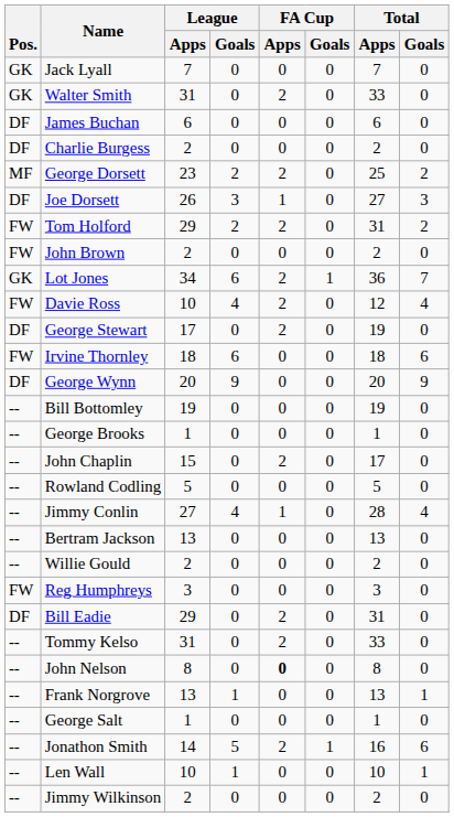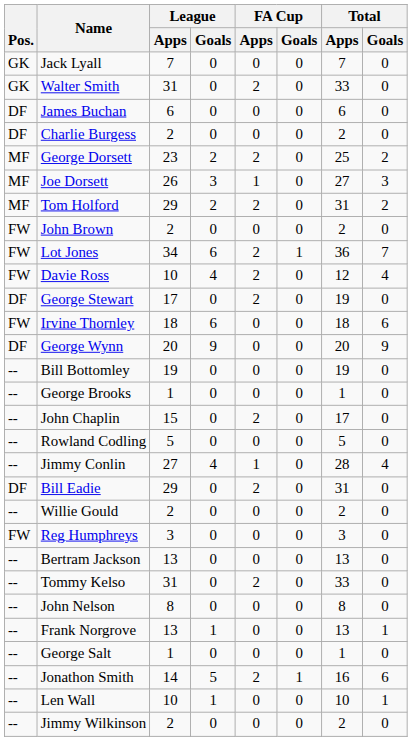 <table class="wikitable" style="text-align:center">
 <tr>
 <th rowspan="2" valign="bottom">Pos.</th>
 <th rowspan="2">Name</th>
 <th colspan="2" width="85">League</th>
 <th colspan="2" width="85">FA Cup</th>
 <th colspan="2" width="85">Total</th>
 </tr>
 <tr>
 <th>Apps</th>
 <th>Goals</th>
 <th>Apps</th>
 <th>Goals</th>
 <th>Apps</th>
 <th>Goals</th>
 </tr>
 <tr>
 <td align="left">GK</td>
 <td align="left">Jack Lyall</td>
 <td>7</td>
 <td>0</td>
 <td>0</td>
 <td>0</td>
 <td>7</td>
 <td>0</td>
 </tr>
 <tr>
 <td align="left">GK</td>
 <td align="left"> <a href='#'>Walter Smith</a></td>
 <td>31</td>
 <td>0</td>
 <td>2</td>
 <td>0</td>
 <td>33</td>
 <td>0</td>
 </tr>
 <tr>
 <td align="left">DF</td>
 <td align="left"> <a href='#'>James Buchan</a></td>
 <td>6</td>
 <td>0</td>
 <td>0</td>
 <td>0</td>
 <td>6</td>
 <td>0</td>
 </tr>
 <tr>
 <td align="left">DF</td>
 <td align="left"> <a href='#'>Charlie Burgess</a></td>
 <td>2</td>
 <td>0</td>
 <td>0</td>
 <td>0</td>
 <td>2</td>
 <td>0</td>
 </tr>
 <tr>
 <td align="left">MF</td>
 <td align="left"> <a href='#'>George Dorsett</a></td>
 <td>23</td>
 <td>2</td>
 <td>2</td>
 <td>0</td>
 <td>25</td>
 <td>2</td>
 </tr>
 <tr>
-<td align="left">DF</td>
+<td align="left">MF</td>
 <td align="left"> <a href='#'>Joe Dorsett</a></td>
 <td>26</td>
 <td>3</td>
 <td>1</td>
 <td>0</td>
 <td>27</td>
 <td>3</td>
 </tr>
 <tr>
-<td align="left">FW</td>
+<td align="left">MF</td>
 <td align="left"> <a href='#'>Tom Holford</a></td>
 <td>29</td>
 <td>2</td>
 <td>2</td>
 <td>0</td>
 <td>31</td>
 <td>2</td>
 </tr>
 <tr>
 <td align="left">FW</td>
 <td align="left"> <a href='#'>John Brown</a></td>
 <td>2</td>
 <td>0</td>
 <td>0</td>
 <td>0</td>
 <td>2</td>
 <td>0</td>
 </tr>
 <tr>
-<td align="left">GK</td>
+<td align="left">FW</td>
 <td align="left"> <a href='#'>Lot Jones</a></td>
 <td>34</td>
 <td>6</td>
 <td>2</td>
 <td>1</td>
 <td>36</td>
 <td>7</td>
 </tr>
 <tr>
 <td align="left">FW</td>
 <td align="left"> <a href='#'>Davie Ross</a></td>
 <td>10</td>
 <td>4</td>
 <td>2</td>
 <td>0</td>
 <td>12</td>
 <td>4</td>
 </tr>
 <tr>
 <td align="left">DF</td>
 <td align="left"> <a href='#'>George Stewart</a></td>
 <td>17</td>
 <td>0</td>
 <td>2</td>
 <td>0</td>
 <td>19</td>
 <td>0</td>
 </tr>
 <tr>
 <td align="left">FW</td>
 <td align="left"> <a href='#'>Irvine Thornley</a></td>
 <td>18</td>
 <td>6</td>
 <td>0</td>
 <td>0</td>
 <td>18</td>
 <td>6</td>
 </tr>
 <tr>
 <td align="left">DF</td>
 <td align="left"> <a href='#'>George Wynn</a></td>
 <td>20</td>
 <td>9</td>
 <td>0</td>
 <td>0</td>
 <td>20</td>
 <td>9</td>
 </tr>
 <tr>
 <td align="left">--</td>
 <td align="left">Bill Bottomley</td>
 <td>19</td>
 <td>0</td>
 <td>0</td>
 <td>0</td>
 <td>19</td>
 <td>0</td>
 </tr>
 <tr>
 <td align="left">--</td>
 <td align="left">George Brooks</td>
 <td>1</td>
 <td>0</td>
 <td>0</td>
 <td>0</td>
 <td>1</td>
 <td>0</td>
 </tr>
 <tr>
 <td align="left">--</td>
 <td align="left">John Chaplin</td>
 <td>15</td>
 <td>0</td>
 <td>2</td>
 <td>0</td>
 <td>17</td>
 <td>0</td>
 </tr>
 <tr>
 <td align="left">--</td>
 <td align="left">Rowland Codling</td>
 <td>5</td>
 <td>0</td>
 <td>0</td>
 <td>0</td>
 <td>5</td>
 <td>0</td>
 </tr>
 <tr>
 <td align="left">--</td>
 <td align="left">Jimmy Conlin</td>
 <td>27</td>
 <td>4</td>
 <td>1</td>
 <td>0</td>
 <td>28</td>
 <td>4</td>
 </tr>
 <tr>
-<td align="left">--</td>
-<td align="left">Bertram Jackson</td>
-<td>13</td>
+<td align="left">DF</td>
+<td align="left"> <a href='#'>Bill Eadie</a></td>
+<td>29</td>
 <td>0</td>
+<td>2</td>
 <td>0</td>
-<td>0</td>
-<td>13</td>
+<td>31</td>
 <td>0</td>
 </tr>
 <tr>
 <td align="left">--</td>
 <td align="left">Willie Gould</td>
 <td>2</td>
 <td>0</td>
 <td>0</td>
 <td>0</td>
 <td>2</td>
 <td>0</td>
 </tr>
 <tr>
 <td align="left">FW</td>
 <td align="left"> <a href='#'>Reg Humphreys</a></td>
 <td>3</td>
 <td>0</td>
 <td>0</td>
 <td>0</td>
 <td>3</td>
 <td>0</td>
 </tr>
 <tr>
-<td align="left">DF</td>
-<td align="left"> <a href='#'>Bill Eadie</a></td>
-<td>29</td>
+<td align="left">--</td>
+<td align="left">Bertram Jackson</td>
+<td>13</td>
 <td>0</td>
-<td>2</td>
 <td>0</td>
-<td>31</td>
+<td>0</td>
+<td>13</td>
 <td>0</td>
 </tr>
 <tr>
 <td align="left">--</td>
 <td align="left">Tommy Kelso</td>
 <td>31</td>
 <td>0</td>
 <td>2</td>
 <td>0</td>
 <td>33</td>
 <td>0</td>
 </tr>
 <tr>
 <td align="left">--</td>
 <td align="left">John Nelson</td>
 <td>8</td>
 <td>0</td>
-<td><strong>0</strong></td>
+<td>0</td>
 <td>0</td>
 <td>8</td>
 <td>0</td>
 </tr>
 <tr>
 <td align="left">--</td>
 <td align="left">Frank Norgrove</td>
 <td>13</td>
 <td>1</td>
 <td>0</td>
 <td>0</td>
 <td>13</td>
 <td>1</td>
 </tr>
 <tr>
 <td align="left">--</td>
 <td align="left">George Salt</td>
 <td>1</td>
 <td>0</td>
 <td>0</td>
 <td>0</td>
 <td>1</td>
 <td>0</td>
 </tr>
 <tr>
 <td align="left">--</td>
 <td align="left">Jonathon Smith</td>
 <td>14</td>
 <td>5</td>
 <td>2</td>
 <td>1</td>
 <td>16</td>
 <td>6</td>
 </tr>
 <tr>
 <td align="left">--</td>
 <td align="left">Len Wall</td>
 <td>10</td>
 <td>1</td>
 <td>0</td>
 <td>0</td>
 <td>10</td>
 <td>1</td>
 </tr>
 <tr>
 <td align="left">--</td>
 <td align="left">Jimmy Wilkinson</td>
 <td>2</td>
 <td>0</td>
 <td>0</td>
 <td>0</td>
 <td>2</td>
 <td>0</td>
 </tr>
 </table>
